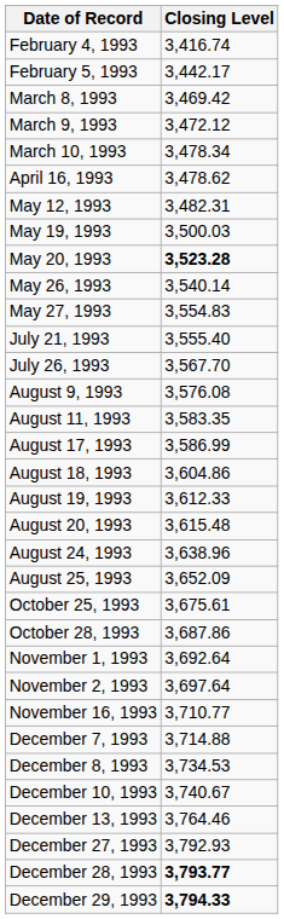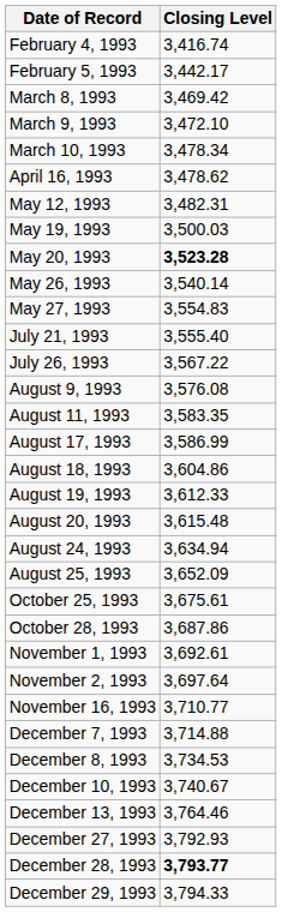 <table class="wikitable">
 <tr>
 <th>Date of Record</th>
 <th>Closing Level</th>
 </tr>
 <tr>
 <td>February 4, 1993</td>
 <td>3,416.74</td>
 </tr>
 <tr>
 <td>February 5, 1993</td>
 <td>3,442.17</td>
 </tr>
 <tr>
 <td>March 8, 1993</td>
 <td>3,469.42</td>
 </tr>
 <tr>
 <td>March 9, 1993</td>
-<td>3,472.12</td>
+<td>3,472.10</td>
 </tr>
 <tr>
 <td>March 10, 1993</td>
 <td>3,478.34</td>
 </tr>
 <tr>
 <td>April 16, 1993</td>
 <td>3,478.62</td>
 </tr>
 <tr>
 <td>May 12, 1993</td>
 <td>3,482.31</td>
 </tr>
 <tr>
 <td>May 19, 1993</td>
 <td>3,500.03</td>
 </tr>
 <tr>
 <td>May 20, 1993</td>
 <td><strong>3,523.28</strong></td>
 </tr>
 <tr>
 <td>May 26, 1993</td>
 <td>3,540.14</td>
 </tr>
 <tr>
 <td>May 27, 1993</td>
 <td>3,554.83</td>
 </tr>
 <tr>
 <td>July 21, 1993</td>
 <td>3,555.40</td>
 </tr>
 <tr>
 <td>July 26, 1993</td>
-<td>3,567.70</td>
+<td>3,567.22</td>
 </tr>
 <tr>
 <td>August 9, 1993</td>
 <td>3,576.08</td>
 </tr>
 <tr>
 <td>August 11, 1993</td>
 <td>3,583.35</td>
 </tr>
 <tr>
 <td>August 17, 1993</td>
 <td>3,586.99</td>
 </tr>
 <tr>
 <td>August 18, 1993</td>
 <td>3,604.86</td>
 </tr>
 <tr>
 <td>August 19, 1993</td>
 <td>3,612.33</td>
 </tr>
 <tr>
 <td>August 20, 1993</td>
 <td>3,615.48</td>
 </tr>
 <tr>
 <td>August 24, 1993</td>
-<td>3,638.96</td>
+<td>3,634.94</td>
 </tr>
 <tr>
 <td>August 25, 1993</td>
 <td>3,652.09</td>
 </tr>
 <tr>
 <td>October 25, 1993</td>
 <td>3,675.61</td>
 </tr>
 <tr>
 <td>October 28, 1993</td>
 <td>3,687.86</td>
 </tr>
 <tr>
 <td>November 1, 1993</td>
-<td>3,692.64</td>
+<td>3,692.61</td>
 </tr>
 <tr>
 <td>November 2, 1993</td>
 <td>3,697.64</td>
 </tr>
 <tr>
 <td>November 16, 1993</td>
 <td>3,710.77</td>
 </tr>
 <tr>
 <td>December 7, 1993</td>
 <td>3,714.88</td>
 </tr>
 <tr>
 <td>December 8, 1993</td>
 <td>3,734.53</td>
 </tr>
 <tr>
 <td>December 10, 1993</td>
 <td>3,740.67</td>
 </tr>
 <tr>
 <td>December 13, 1993</td>
 <td>3,764.46</td>
 </tr>
 <tr>
 <td>December 27, 1993</td>
 <td>3,792.93</td>
 </tr>
 <tr>
 <td>December 28, 1993</td>
 <td><strong>3,793.77</strong></td>
 </tr>
 <tr>
 <td>December 29, 1993</td>
-<td><strong>3,794.33</strong></td>
+<td>3,794.33</td>
 </tr>
 </table>
